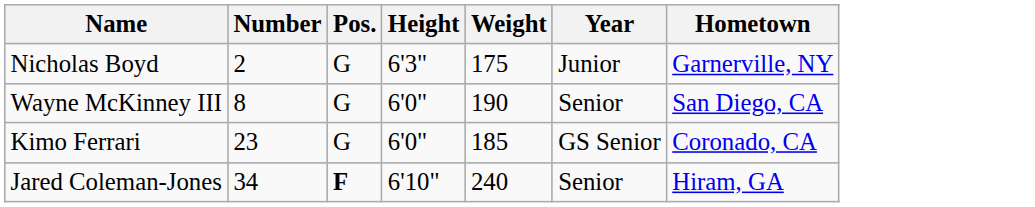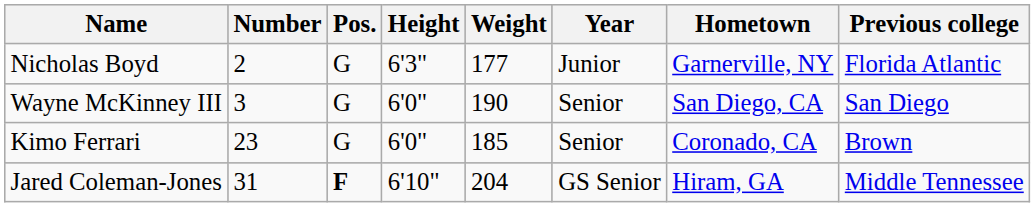 <table class="wikitable sortable" border="1">
 <tr>
 <th>Name</th>
 <th>Number</th>
 <th>Pos.</th>
 <th>Height</th>
 <th>Weight</th>
 <th>Year</th>
 <th>Hometown</th>
+<th class="unsortable">Previous college</th>
 </tr>
 <tr>
 <td>Nicholas Boyd</td>
 <td>2</td>
 <td>G</td>
 <td>6'3"</td>
-<td>175</td>
+<td>177</td>
 <td> Junior</td>
 <td><a href='#'>Garnerville, NY</a></td>
+<td><a href='#'>Florida Atlantic</a></td>
 </tr>
 <tr>
 <td>Wayne McKinney III</td>
-<td>8</td>
+<td>3</td>
 <td>G</td>
 <td>6'0"</td>
 <td>190</td>
 <td>Senior</td>
 <td><a href='#'>San Diego, CA</a></td>
+<td><a href='#'>San Diego</a></td>
 </tr>
 <tr>
 <td>Kimo Ferrari</td>
 <td>23</td>
 <td>G</td>
 <td>6'0"</td>
 <td>185</td>
-<td>GS Senior</td>
+<td>Senior</td>
 <td><a href='#'>Coronado, CA</a></td>
+<td><a href='#'>Brown</a></td>
 </tr>
 <tr>
 <td>Jared Coleman-Jones</td>
-<td>34</td>
+<td>31</td>
 <td><strong>F</strong></td>
 <td>6'10"</td>
-<td>240</td>
-<td>Senior</td>
+<td>204</td>
+<td>GS Senior</td>
 <td><a href='#'>Hiram, GA</a></td>
+<td><a href='#'>Middle Tennessee</a></td>
 </tr>
 </table>
